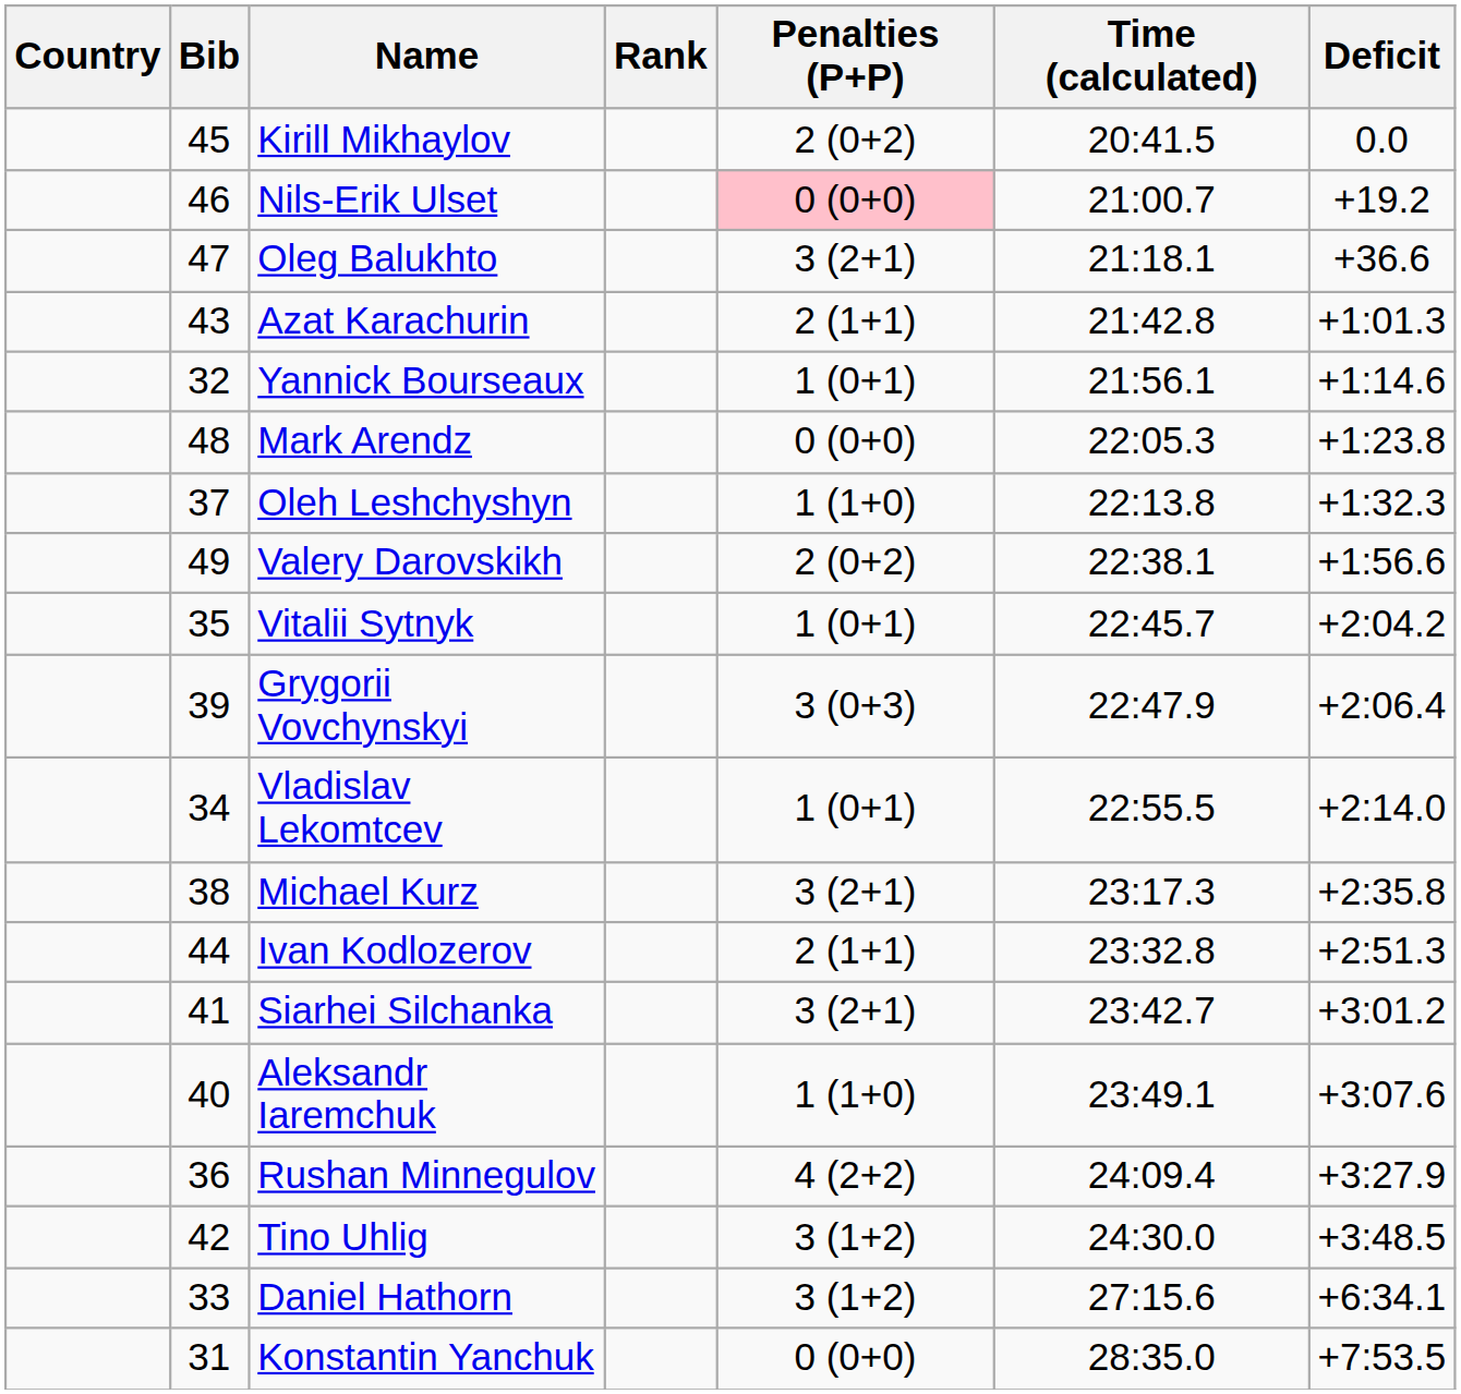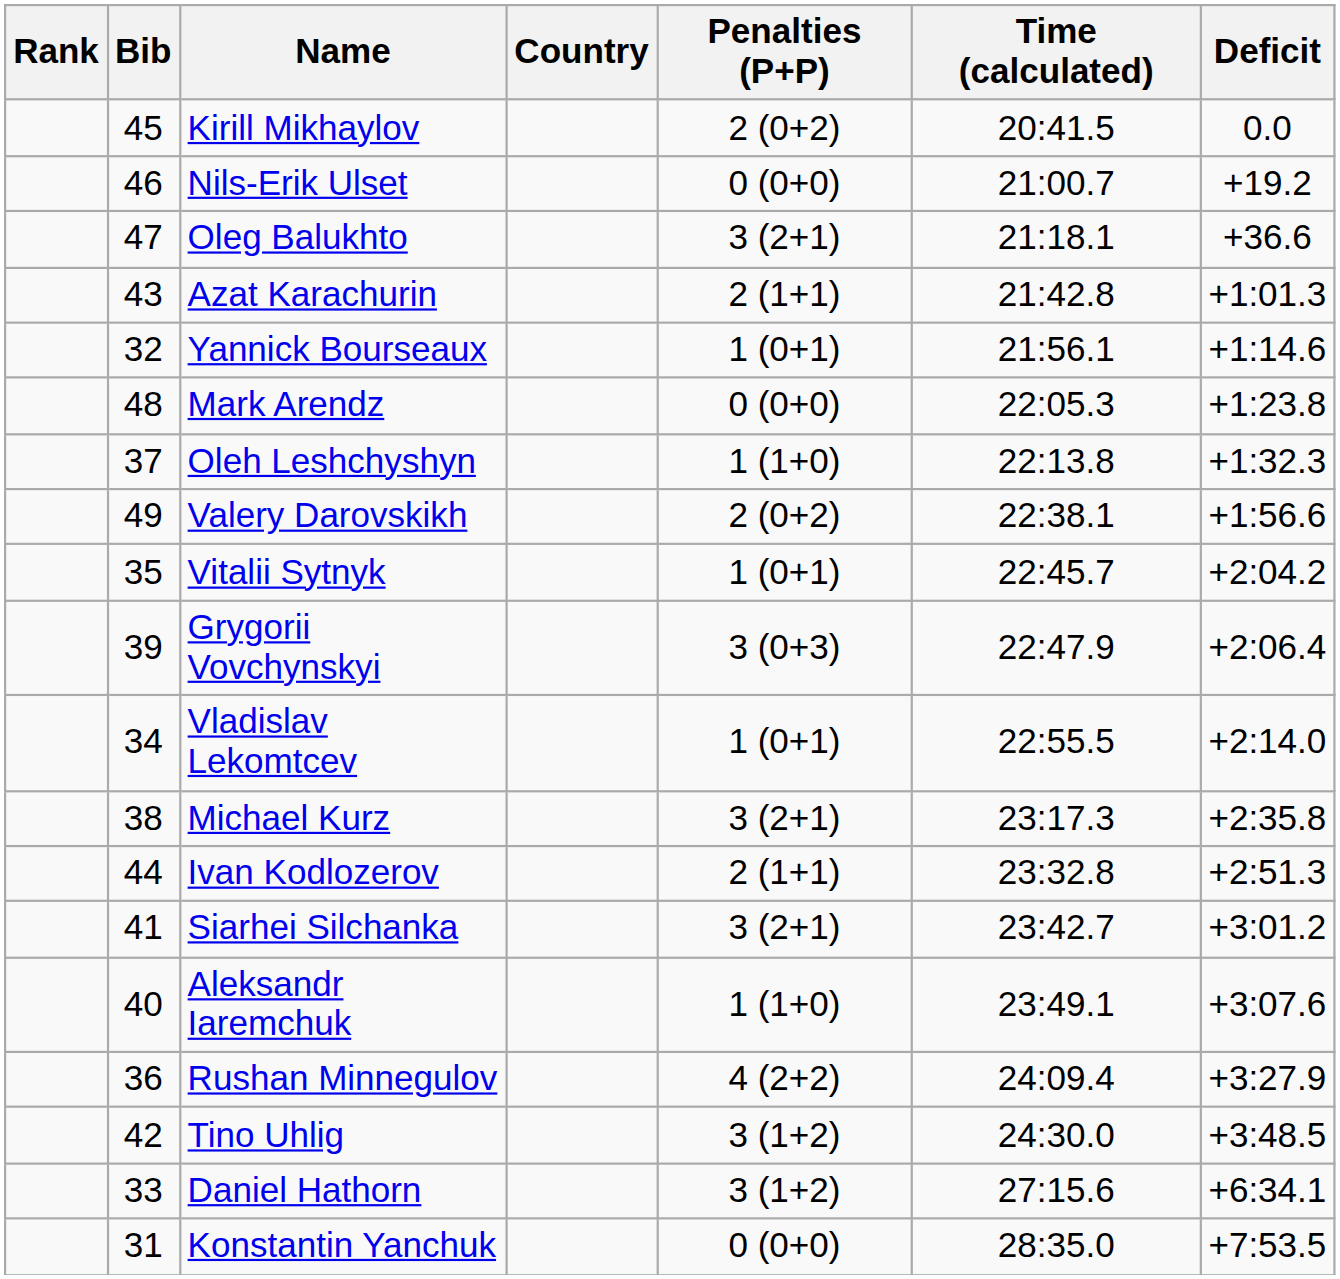 <table class="wikitable sortable" style="text-align:center">
 <tr>
-<th>Country</th>
+<th>Rank</th>
 <th>Bib</th>
 <th>Name</th>
-<th>Rank</th>
+<th>Country</th>
 <th>Penalties  (P+P)</th>
 <th>Time (calculated)</th>
 <th>Deficit</th>
 </tr>
 <tr>
-<td align=left></td>
+<td></td>
 <td>45</td>
 <td align=left><a href='#'>Kirill Mikhaylov</a></td>
-<td></td>
+<td align=left></td>
 <td>2 (0+2)</td>
 <td>20:41.5</td>
 <td>0.0</td>
 </tr>
 <tr>
-<td align=left></td>
+<td></td>
 <td>46</td>
 <td align=left><a href='#'>Nils-Erik Ulset</a></td>
-<td></td>
-<td style="background: pink;">0 (0+0)</td>
+<td align=left></td>
+<td>0 (0+0)</td>
 <td>21:00.7</td>
 <td>+19.2</td>
 </tr>
 <tr>
-<td align=left></td>
+<td></td>
 <td>47</td>
 <td align=left><a href='#'>Oleg Balukhto</a></td>
-<td></td>
+<td align=left></td>
 <td>3 (2+1)</td>
 <td>21:18.1</td>
 <td>+36.6</td>
 </tr>
 <tr>
-<td align=left></td>
+<td></td>
 <td>43</td>
 <td align=left><a href='#'>Azat Karachurin</a></td>
-<td></td>
+<td align=left></td>
 <td>2 (1+1)</td>
 <td>21:42.8</td>
 <td>+1:01.3</td>
 </tr>
 <tr>
-<td align=left></td>
+<td></td>
 <td>32</td>
 <td align=left><a href='#'>Yannick Bourseaux</a></td>
-<td></td>
+<td align=left></td>
 <td>1 (0+1)</td>
 <td>21:56.1</td>
 <td>+1:14.6</td>
 </tr>
 <tr>
-<td align=left></td>
+<td></td>
 <td>48</td>
 <td align=left><a href='#'>Mark Arendz</a></td>
-<td></td>
+<td align=left></td>
 <td>0 (0+0)</td>
 <td>22:05.3</td>
 <td>+1:23.8</td>
 </tr>
 <tr>
-<td align=left></td>
+<td></td>
 <td>37</td>
 <td align=left><a href='#'>Oleh Leshchyshyn</a></td>
-<td></td>
+<td align=left></td>
 <td>1 (1+0)</td>
 <td>22:13.8</td>
 <td>+1:32.3</td>
 </tr>
 <tr>
-<td align=left></td>
+<td></td>
 <td>49</td>
 <td align=left><a href='#'>Valery Darovskikh</a></td>
-<td></td>
+<td align=left></td>
 <td>2 (0+2)</td>
 <td>22:38.1</td>
 <td>+1:56.6</td>
 </tr>
 <tr>
-<td align=left></td>
+<td></td>
 <td>35</td>
 <td align=left><a href='#'>Vitalii Sytnyk</a></td>
-<td></td>
+<td align=left></td>
 <td>1 (0+1)</td>
 <td>22:45.7</td>
 <td>+2:04.2</td>
 </tr>
 <tr>
-<td align=left></td>
+<td></td>
 <td>39</td>
 <td align=left><a href='#'>Grygorii Vovchynskyi</a></td>
-<td></td>
+<td align=left></td>
 <td>3 (0+3)</td>
 <td>22:47.9</td>
 <td>+2:06.4</td>
 </tr>
 <tr>
-<td align=left></td>
+<td></td>
 <td>34</td>
 <td align=left><a href='#'>Vladislav Lekomtcev</a></td>
-<td></td>
+<td align=left></td>
 <td>1 (0+1)</td>
 <td>22:55.5</td>
 <td>+2:14.0</td>
 </tr>
 <tr>
-<td align=left></td>
+<td></td>
 <td>38</td>
 <td align=left><a href='#'>Michael Kurz</a></td>
-<td></td>
+<td align=left></td>
 <td>3 (2+1)</td>
 <td>23:17.3</td>
 <td>+2:35.8</td>
 </tr>
 <tr>
-<td align=left></td>
+<td></td>
 <td>44</td>
 <td align=left><a href='#'>Ivan Kodlozerov</a></td>
-<td></td>
+<td align=left></td>
 <td>2 (1+1)</td>
 <td>23:32.8</td>
 <td>+2:51.3</td>
 </tr>
 <tr>
-<td align=left></td>
+<td></td>
 <td>41</td>
 <td align=left><a href='#'>Siarhei Silchanka</a></td>
-<td></td>
+<td align=left></td>
 <td>3 (2+1)</td>
 <td>23:42.7</td>
 <td>+3:01.2</td>
 </tr>
 <tr>
-<td align=left></td>
+<td></td>
 <td>40</td>
 <td align=left><a href='#'>Aleksandr Iaremchuk</a></td>
-<td></td>
+<td align=left></td>
 <td>1 (1+0)</td>
 <td>23:49.1</td>
 <td>+3:07.6</td>
 </tr>
 <tr>
-<td align=left></td>
+<td></td>
 <td>36</td>
 <td align=left><a href='#'>Rushan Minnegulov</a></td>
-<td></td>
+<td align=left></td>
 <td>4 (2+2)</td>
 <td>24:09.4</td>
 <td>+3:27.9</td>
 </tr>
 <tr>
-<td align=left></td>
+<td></td>
 <td>42</td>
 <td align=left><a href='#'>Tino Uhlig</a></td>
-<td></td>
+<td align=left></td>
 <td>3 (1+2)</td>
 <td>24:30.0</td>
 <td>+3:48.5</td>
 </tr>
 <tr>
-<td align=left></td>
+<td></td>
 <td>33</td>
 <td align=left><a href='#'>Daniel Hathorn</a></td>
-<td></td>
+<td align=left></td>
 <td>3 (1+2)</td>
 <td>27:15.6</td>
 <td>+6:34.1</td>
 </tr>
 <tr>
-<td align=left></td>
+<td></td>
 <td>31</td>
 <td align=left><a href='#'>Konstantin Yanchuk</a></td>
-<td></td>
+<td align=left></td>
 <td>0 (0+0)</td>
 <td>28:35.0</td>
 <td>+7:53.5</td>
 </tr>
 </table>
